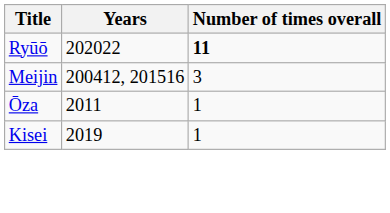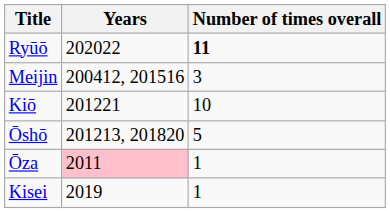 <table class="wikitable">
 <tr>
 <th>Title</th>
 <th>Years</th>
 <th>Number of times overall</th>
 </tr>
 <tr>
 <td><a href='#'>Ryūō</a></td>
 <td>202022</td>
 <td><strong>11</strong></td>
 </tr>
 <tr>
 <td><a href='#'>Meijin</a></td>
 <td>200412, 201516</td>
 <td>3</td>
 </tr>
 <tr>
+<td><a href='#'>Kiō</a></td>
+<td>201221</td>
+<td>10</td>
+</tr>
+<tr>
+<td><a href='#'>Ōshō</a></td>
+<td>201213, 201820</td>
+<td>5</td>
+</tr>
+<tr>
 <td><a href='#'>Ōza</a></td>
-<td>2011</td>
+<td style="background: pink;">2011</td>
 <td>1</td>
 </tr>
 <tr>
 <td><a href='#'>Kisei</a></td>
 <td>2019</td>
 <td>1</td>
 </tr>
 </table>
